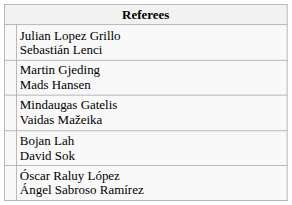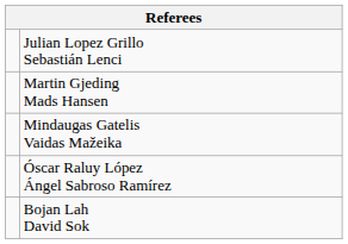 <table class="wikitable" style="width:350px;">
 <tr>
 <th colspan=2>Referees</th>
 </tr>
 <tr>
 <td align=left></td>
 <td>Julian Lopez Grillo<br>Sebastián Lenci</td>
 </tr>
 <tr>
 <td align=left></td>
 <td>Martin Gjeding<br>Mads Hansen</td>
 </tr>
 <tr>
 <td align=left></td>
 <td>Mindaugas Gatelis<br>Vaidas Mažeika</td>
 </tr>
 <tr>
 <td align=left></td>
-<td>Bojan Lah<br>David Sok</td>
+<td>Óscar Raluy López<br>Ángel Sabroso Ramírez</td>
 </tr>
 <tr>
 <td align=left></td>
-<td>Óscar Raluy López<br>Ángel Sabroso Ramírez</td>
+<td>Bojan Lah<br>David Sok</td>
 </tr>
 </table>
